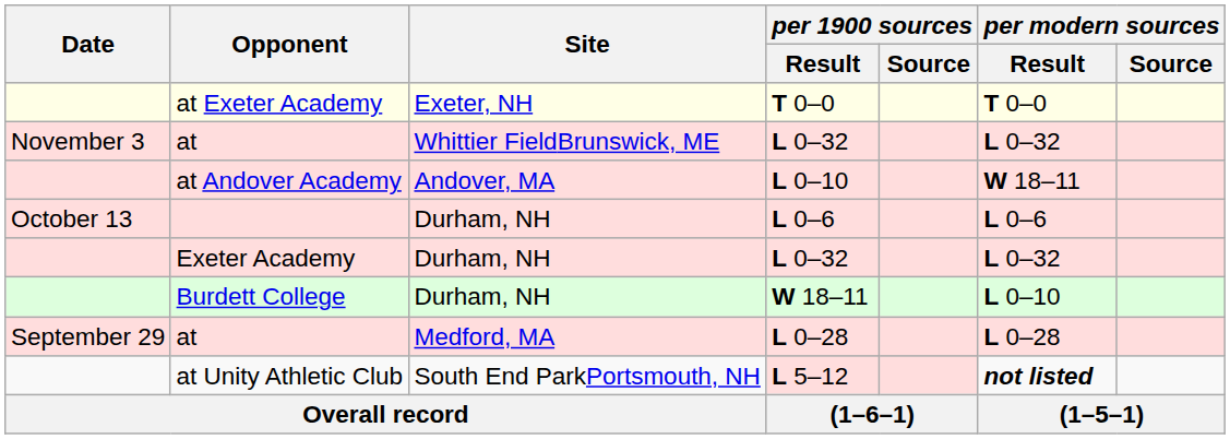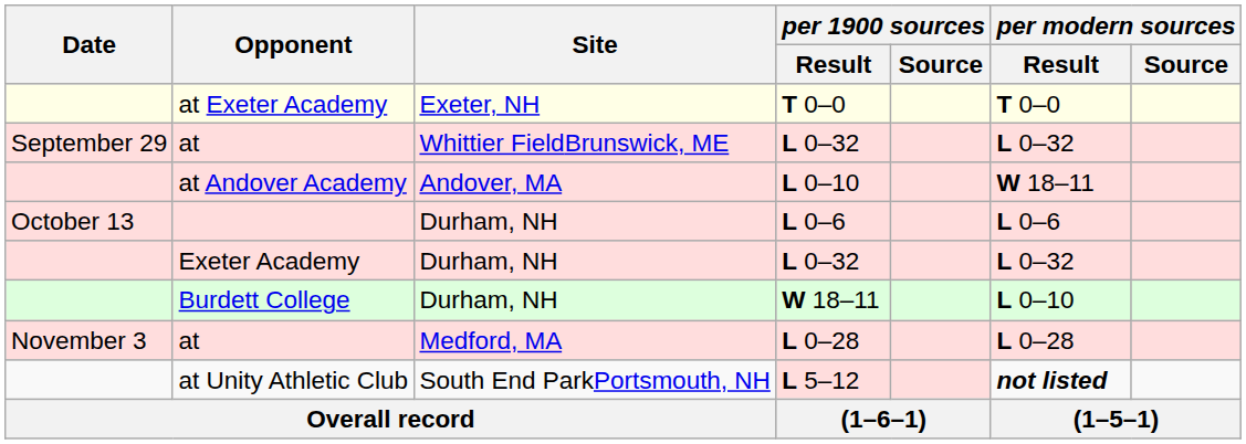 <table class="wikitable" style="text-align:left; font-size: 95%;">
 <tr>
 <th rowspan=2>Date</th>
 <th rowspan=2>Opponent</th>
 <th rowspan=2>Site</th>
 <th colspan=2><em>per 1900 sources</em></th>
 <th colspan=2><em>per modern sources</em></th>
 </tr>
 <tr>
 <th>Result</th>
 <th>Source</th>
 <th>Result</th>
 <th>Source</th>
 </tr>
 <tr style="background:#FFFFE6;">
 <td></td>
 <td>at <a href='#'>Exeter Academy</a></td>
 <td><a href='#'>Exeter, NH</a></td>
 <td><strong>T</strong> 0–0</td>
 <td></td>
 <td><strong>T</strong> 0–0</td>
 <td></td>
 </tr>
 <tr style="background:#FFDDDD;">
-<td>November 3</td>
+<td>September 29</td>
 <td>at </td>
 <td><a href='#'>Whittier Field</a><a href='#'>Brunswick, ME</a></td>
 <td><strong>L</strong> 0–32</td>
 <td></td>
 <td><strong>L</strong> 0–32</td>
 <td></td>
 </tr>
 <tr style="background:#FFDDDD;">
 <td></td>
 <td>at <a href='#'>Andover Academy</a></td>
 <td><a href='#'>Andover, MA</a></td>
 <td><strong>L</strong> 0–10</td>
 <td></td>
 <td><strong>W</strong> 18–11</td>
 <td></td>
 </tr>
 <tr style="background:#FFDDDD;">
 <td>October 13</td>
 <td></td>
 <td>Durham, NH</td>
 <td><strong>L</strong> 0–6</td>
 <td></td>
 <td><strong>L</strong> 0–6</td>
 <td></td>
 </tr>
 <tr style="background:#FFDDDD;">
 <td></td>
 <td>Exeter Academy</td>
 <td>Durham, NH</td>
 <td><strong>L</strong> 0–32</td>
 <td></td>
 <td><strong>L</strong> 0–32</td>
 <td></td>
 </tr>
 <tr style="background:#DDFFDD;">
 <td></td>
 <td><a href='#'>Burdett College</a></td>
 <td>Durham, NH</td>
 <td><strong>W</strong> 18–11</td>
 <td></td>
 <td><strong>L</strong> 0–10</td>
 <td></td>
 </tr>
 <tr style="background:#FFDDDD;">
-<td>September 29</td>
+<td>November 3</td>
 <td>at </td>
 <td><a href='#'>Medford, MA</a></td>
 <td><strong>L</strong> 0–28</td>
 <td></td>
 <td><strong>L</strong> 0–28</td>
 <td></td>
 </tr>
 <tr>
 <td></td>
 <td>at Unity Athletic Club</td>
 <td>South End Park<a href='#'>Portsmouth, NH</a></td>
 <td bgcolor=#FFDDDD><strong>L</strong> 5–12</td>
 <td bgcolor=#FFDDDD></td>
 <td><strong><em>not listed</em></strong></td>
 <td></td>
 </tr>
 <tr>
 <th colspan=3>Overall record</th>
 <th colspan=2>(1–6–1)</th>
 <th colspan=2>(1–5–1)</th>
 </tr>
 </table>
